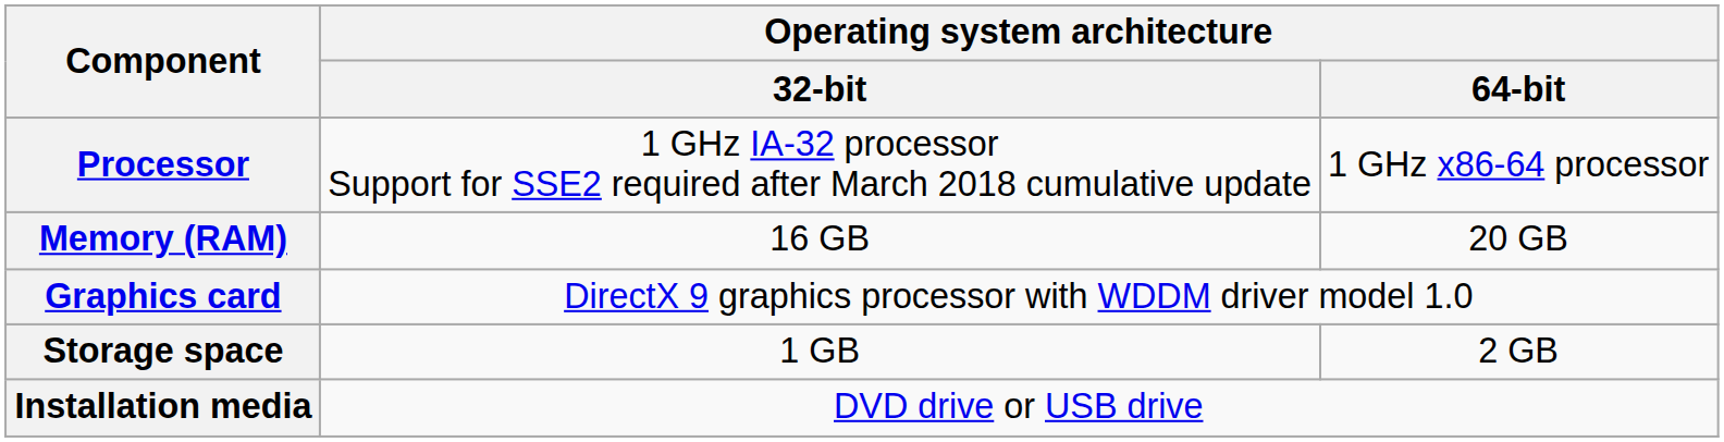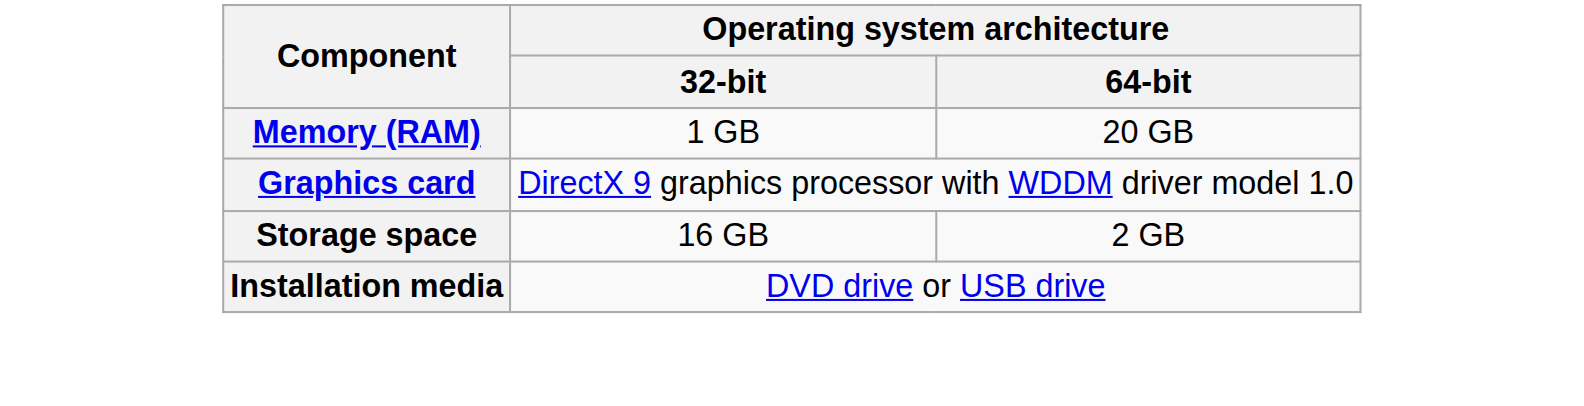 <table class="wikitable" style="margin:auto; text-align:center;">
 <tr>
 <th rowspan=2>Component</th>
 <th colspan=2>Operating system architecture</th>
 </tr>
 <tr>
 <th>32-bit</th>
 <th>64-bit</th>
 </tr>
 <tr>
-<th><a href='#'>Processor</a></th>
-<td>1 GHz <a href='#'>IA-32</a> processor <br>Support for <a href='#'>SSE2</a> required after March 2018 cumulative update</td>
-<td>1 GHz <a href='#'>x86-64</a> processor</td>
-</tr>
-<tr>
 <th><a href='#'>Memory (RAM)</a></th>
-<td>16 GB</td>
+<td>1 GB</td>
 <td>20 GB</td>
 </tr>
 <tr>
 <th><a href='#'>Graphics card</a></th>
 <td colspan=2><a href='#'>DirectX 9</a> graphics processor with <a href='#'>WDDM</a> driver model 1.0</td>
 </tr>
 <tr>
 <th>Storage space</th>
-<td>1 GB</td>
+<td>16 GB</td>
 <td>2 GB</td>
 </tr>
 <tr>
 <th>Installation media</th>
 <td colspan=2><a href='#'>DVD drive</a> or <a href='#'>USB drive</a></td>
 </tr>
 </table>
